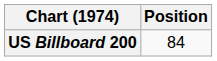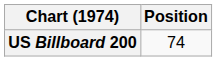 <table class="wikitable plainrowheaders">
 <tr>
 <th>Chart (1974)</th>
 <th>Position</th>
 </tr>
 <tr>
 <th scope="row">US <em>Billboard</em> 200</th>
-<td align="center">84</td>
+<td align="center">74</td>
 </tr>
 </table>
